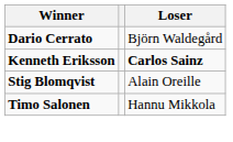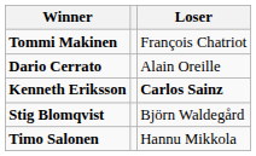 <table class="wikitable">
 <tr>
 <th>Winner</th>
 <th></th>
 <th>Loser</th>
 </tr>
 <tr>
+<td> <strong>Tommi Makinen</strong></td>
+<td></td>
+<td> François Chatriot</td>
+</tr>
+<tr>
 <td> <strong>Dario Cerrato</strong></td>
 <td></td>
-<td> Björn Waldegård</td>
+<td> Alain Oreille</td>
 </tr>
 <tr>
 <td> <strong>Kenneth Eriksson</strong></td>
 <td></td>
 <td> <strong>Carlos Sainz</strong></td>
 </tr>
 <tr>
 <td> <strong>Stig Blomqvist</strong></td>
 <td></td>
-<td> Alain Oreille</td>
+<td> Björn Waldegård</td>
 </tr>
 <tr>
 <td> <strong>Timo Salonen</strong></td>
 <td></td>
 <td> Hannu Mikkola</td>
 </tr>
 </table>
